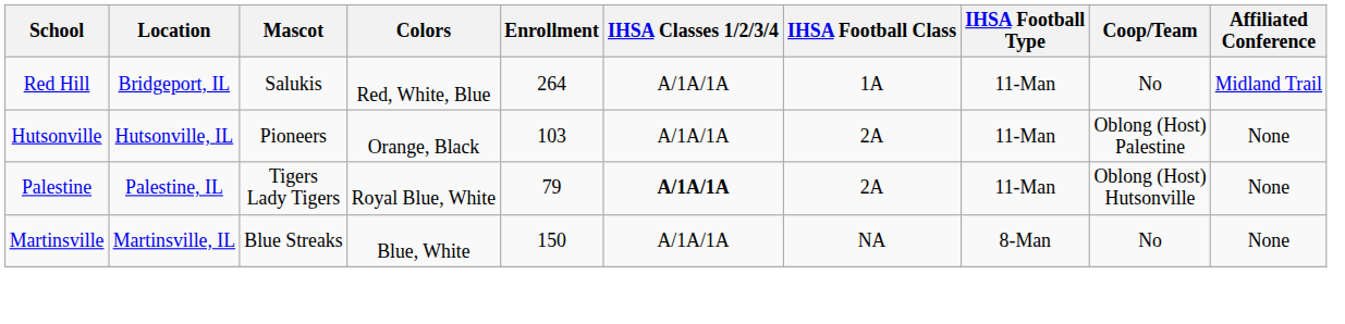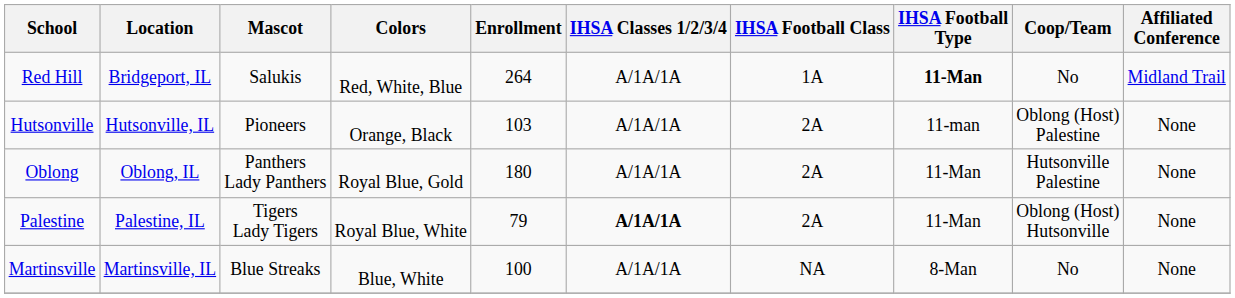 <table class="wikitable sortable" style="text-align:center;">
 <tr>
 <th>School</th>
 <th>Location</th>
 <th>Mascot</th>
 <th>Colors</th>
 <th>Enrollment</th>
 <th><a href='#'>IHSA</a> Classes 1/2/3/4</th>
 <th><a href='#'>IHSA</a> Football Class</th>
 <th><a href='#'>IHSA</a> Football<br>Type</th>
 <th>Coop/Team</th>
 <th>Affiliated<br>Conference</th>
 </tr>
 <tr>
 <td><a href='#'>Red Hill</a></td>
 <td><a href='#'>Bridgeport, IL</a></td>
 <td>Salukis</td>
 <td> <br>Red, White, Blue</td>
 <td>264</td>
 <td>A/1A/1A</td>
 <td>1A</td>
-<td>11-Man</td>
+<td><strong>11-Man</strong></td>
 <td>No</td>
 <td><a href='#'>Midland Trail</a></td>
 </tr>
 <tr>
 <td><a href='#'>Hutsonville</a></td>
 <td><a href='#'>Hutsonville, IL</a></td>
 <td>Pioneers</td>
 <td> <br>Orange, Black</td>
 <td>103</td>
 <td>A/1A/1A</td>
 <td>2A</td>
+<td>11-man</td>
+<td>Oblong (Host)<br>Palestine</td>
+<td>None</td>
+</tr>
+<tr>
+<td><a href='#'>Oblong</a></td>
+<td><a href='#'>Oblong, IL</a></td>
+<td>Panthers<br>Lady Panthers</td>
+<td> <br>Royal Blue, Gold</td>
+<td>180</td>
+<td>A/1A/1A</td>
+<td>2A</td>
 <td>11-Man</td>
-<td>Oblong (Host)<br>Palestine</td>
+<td>Hutsonville<br>Palestine</td>
 <td>None</td>
 </tr>
 <tr>
 <td><a href='#'>Palestine</a></td>
 <td><a href='#'>Palestine, IL</a></td>
 <td>Tigers<br>Lady Tigers</td>
 <td> <br>Royal Blue, White</td>
 <td>79</td>
 <td><strong>A/1A/1A</strong></td>
 <td>2A</td>
 <td>11-Man</td>
 <td>Oblong (Host)<br>Hutsonville</td>
 <td>None</td>
 </tr>
 <tr>
 <td><a href='#'>Martinsville</a></td>
 <td><a href='#'>Martinsville, IL</a></td>
 <td>Blue Streaks</td>
 <td> <br>Blue, White</td>
-<td>150</td>
+<td>100</td>
 <td>A/1A/1A</td>
 <td>NA</td>
 <td>8-Man</td>
 <td>No</td>
 <td>None</td>
 </tr>
 <tr>
 </tr>
 </table>
